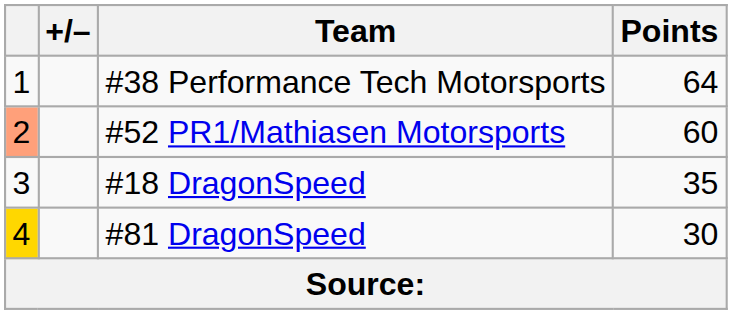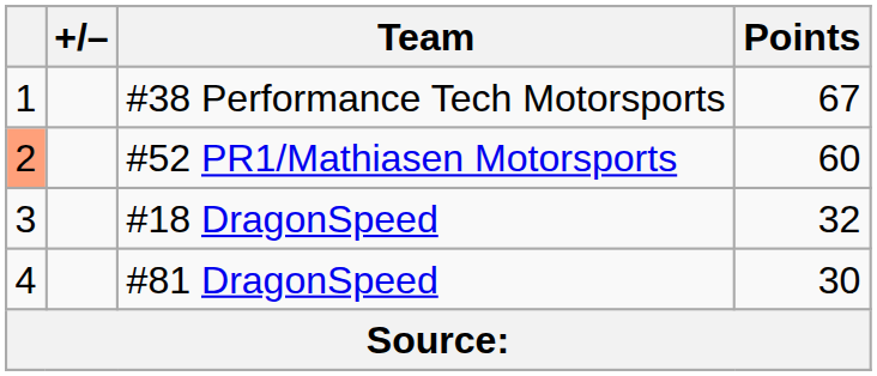 <table class="wikitable" style="font-size: 95%;">
 <tr>
 <th scope="col"></th>
 <th scope="col">+/–</th>
 <th scope="col">Team</th>
 <th scope="col">Points</th>
 </tr>
 <tr>
 <td align=center>1</td>
 <td align="left"></td>
 <td> #38 Performance Tech Motorsports</td>
-<td align=right>64</td>
+<td align=right>67</td>
 </tr>
 <tr>
 <td align=center style="background: lightsalmon;">2</td>
 <td align="left"></td>
 <td> #52 <a href='#'>PR1/Mathiasen Motorsports</a></td>
 <td align=right>60</td>
 </tr>
 <tr>
 <td align=center>3</td>
 <td align="left"></td>
 <td> #18 <a href='#'>DragonSpeed</a></td>
-<td align=right>35</td>
+<td align=right>32</td>
 </tr>
 <tr>
-<td align=center style="background: gold;">4</td>
+<td align=center>4</td>
 <td align="left"></td>
 <td> #81 <a href='#'>DragonSpeed</a></td>
 <td align=right>30</td>
 </tr>
 <tr>
 <th colspan=5>Source:</th>
 </tr>
 </table>
